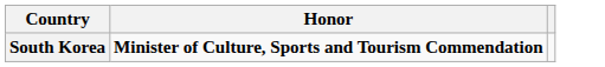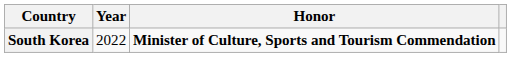 <table class="wikitable plainrowheaders" style="text-align:center">
 <tr>
 <th scope="col">Country</th>
+<th scope="col">Year</th>
 <th scope="col">Honor</th>
 <th scope="col" class="unsortable"></th>
 </tr>
 <tr>
 <th scope="row">South Korea</th>
+<td>2022</td>
 <td style="text-align:left"><strong>Minister of Culture, Sports and Tourism Commendation</strong></td>
 <td></td>
 </tr>
 </table>
